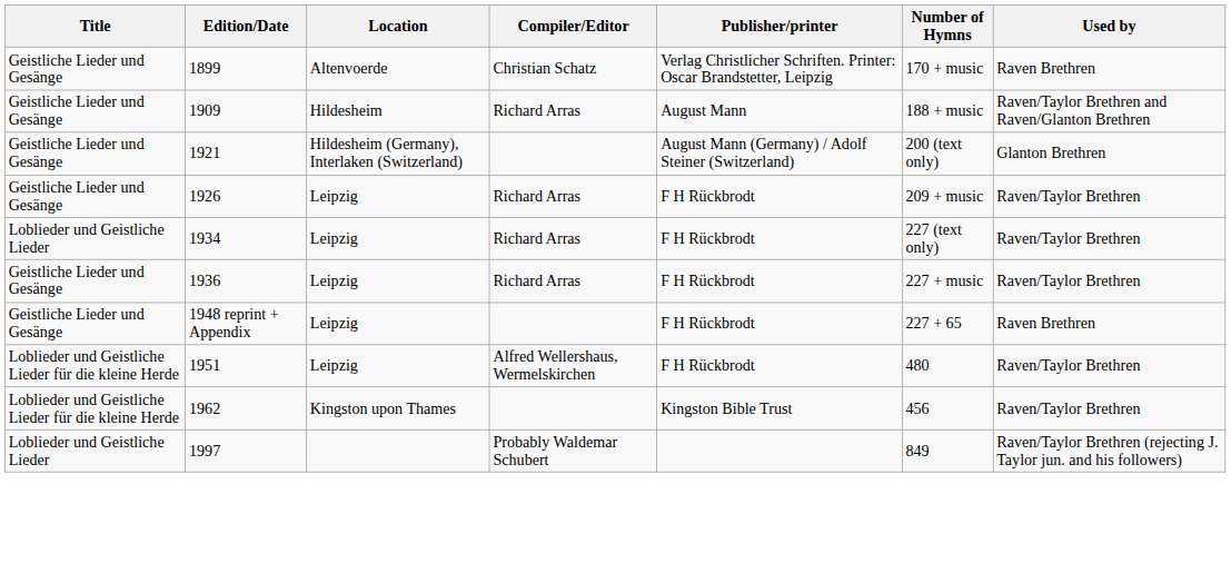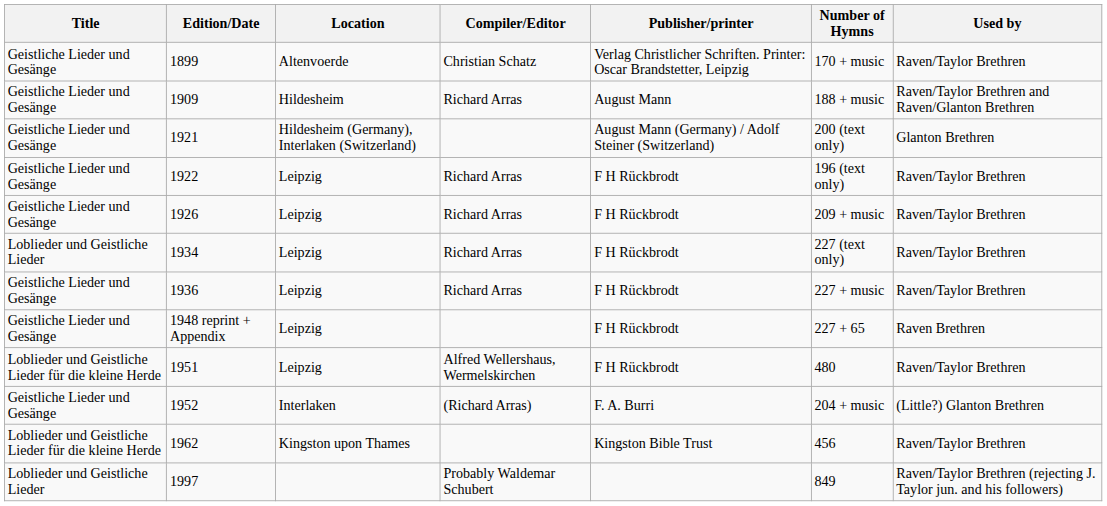 <table class="wikitable">
 <tr>
 <th>Title</th>
 <th>Edition/Date</th>
 <th>Location</th>
 <th>Compiler/Editor</th>
 <th>Publisher/printer</th>
 <th>Number of Hymns</th>
 <th>Used by</th>
 </tr>
 <tr>
 <td>Geistliche Lieder und Gesänge</td>
 <td>1899</td>
 <td>Altenvoerde</td>
 <td>Christian Schatz</td>
 <td>Verlag Christlicher Schriften. Printer: Oscar Brandstetter, Leipzig</td>
 <td>170 + music</td>
-<td>Raven Brethren</td>
+<td>Raven/Taylor Brethren</td>
 </tr>
 <tr>
 <td>Geistliche Lieder und Gesänge</td>
 <td>1909</td>
 <td>Hildesheim</td>
 <td>Richard Arras</td>
 <td>August Mann</td>
 <td>188 + music</td>
 <td>Raven/Taylor Brethren and Raven/Glanton Brethren</td>
 </tr>
 <tr>
 <td>Geistliche Lieder und Gesänge</td>
 <td>1921</td>
 <td>Hildesheim (Germany), Interlaken (Switzerland)</td>
 <td></td>
 <td>August Mann (Germany) / Adolf Steiner (Switzerland)</td>
 <td>200 (text only)</td>
 <td>Glanton Brethren</td>
+</tr>
+<tr>
+<td>Geistliche Lieder und Gesänge</td>
+<td>1922</td>
+<td>Leipzig</td>
+<td>Richard Arras</td>
+<td>F H Rückbrodt</td>
+<td>196 (text only)</td>
+<td>Raven/Taylor Brethren</td>
 </tr>
 <tr>
 <td>Geistliche Lieder und Gesänge</td>
 <td>1926</td>
 <td>Leipzig</td>
 <td>Richard Arras</td>
 <td>F H Rückbrodt</td>
 <td>209 + music</td>
 <td>Raven/Taylor Brethren</td>
 </tr>
 <tr>
 <td>Loblieder und Geistliche Lieder</td>
 <td>1934</td>
 <td>Leipzig</td>
 <td>Richard Arras</td>
 <td>F H Rückbrodt</td>
 <td>227 (text only)</td>
 <td>Raven/Taylor Brethren</td>
 </tr>
 <tr>
 <td>Geistliche Lieder und Gesänge</td>
 <td>1936</td>
 <td>Leipzig</td>
 <td>Richard Arras</td>
 <td>F H Rückbrodt</td>
 <td>227 + music</td>
 <td>Raven/Taylor Brethren</td>
 </tr>
 <tr>
 <td>Geistliche Lieder und Gesänge</td>
 <td>1948 reprint + Appendix</td>
 <td>Leipzig</td>
 <td></td>
 <td>F H Rückbrodt</td>
 <td>227 + 65</td>
 <td>Raven Brethren</td>
 </tr>
 <tr>
 <td>Loblieder und Geistliche Lieder für die kleine Herde</td>
 <td>1951</td>
 <td>Leipzig</td>
 <td>Alfred Wellershaus, Wermelskirchen</td>
 <td>F H Rückbrodt</td>
 <td>480</td>
 <td>Raven/Taylor Brethren</td>
 </tr>
 <tr>
+<td>Geistliche Lieder und Gesänge</td>
+<td>1952</td>
+<td>Interlaken</td>
+<td>(Richard Arras)</td>
+<td>F. A. Burri</td>
+<td>204 + music</td>
+<td>(Little?) Glanton Brethren</td>
+</tr>
+<tr>
 <td>Loblieder und Geistliche Lieder für die kleine Herde</td>
 <td>1962</td>
 <td>Kingston upon Thames</td>
 <td></td>
 <td>Kingston Bible Trust</td>
 <td>456</td>
 <td>Raven/Taylor Brethren</td>
 </tr>
 <tr>
 <td>Loblieder und Geistliche Lieder</td>
 <td>1997</td>
 <td></td>
 <td>Probably Waldemar Schubert</td>
 <td></td>
 <td>849</td>
 <td>Raven/Taylor Brethren (rejecting J. Taylor jun. and his followers)</td>
 </tr>
 </table>
